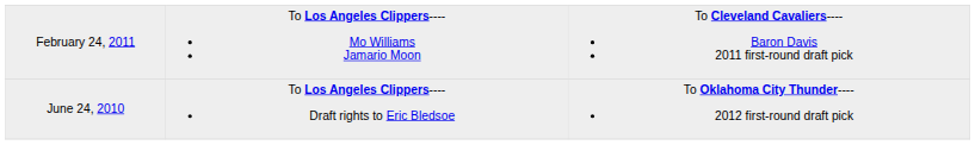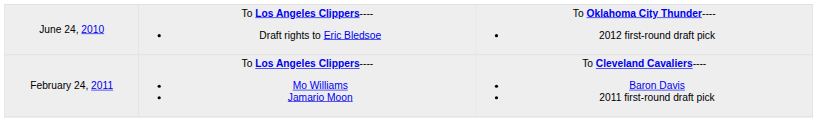 <table border=1 style="border-collapse:collapse; text-align: center; width: 100%" bordercolor="#DFDFDF"  cellpadding="5">
+<tr>
+</tr>
+<tr bgcolor="eeeeee">
+<td style="width:12%">June 24, <a href='#'>2010</a></td>
+<td style="width:30%" valign="top">To <strong><a href='#'>Los Angeles Clippers</a></strong>----<br><ul><li>Draft rights to <a href='#'>Eric Bledsoe</a></li></ul></td>
+<td style="width:30%" valign="top">To <strong><a href='#'>Oklahoma City Thunder</a></strong>----<br><ul><li>2012 first-round draft pick</li></ul></td>
+</tr>
 <tr>
 </tr>
 <tr bgcolor="eeeeee">
 <td style="width:12%">February 24, <a href='#'>2011</a></td>
 <td style="width:30%" valign="top">To <strong><a href='#'>Los Angeles Clippers</a></strong>----<br><ul><li> <a href='#'>Mo Williams</a></li><li> <a href='#'>Jamario Moon</a></li></ul></td>
 <td style="width:30%" valign="top">To <strong><a href='#'>Cleveland Cavaliers</a></strong>----<br><ul><li> <a href='#'>Baron Davis</a></li><li>2011 first-round draft pick</li></ul></td>
 </tr>
 <tr>
 </tr>
-<tr bgcolor="eeeeee">
-<td style="width:12%">June 24, <a href='#'>2010</a></td>
-<td style="width:30%" valign="top">To <strong><a href='#'>Los Angeles Clippers</a></strong>----<br><ul><li>Draft rights to <a href='#'>Eric Bledsoe</a></li></ul></td>
-<td style="width:30%" valign="top">To <strong><a href='#'>Oklahoma City Thunder</a></strong>----<br><ul><li>2012 first-round draft pick</li></ul></td>
-</tr>
-<tr>
-</tr>
 </table>
